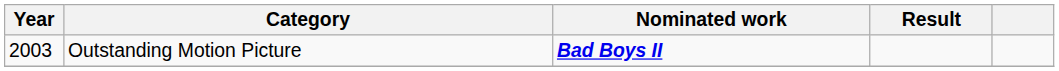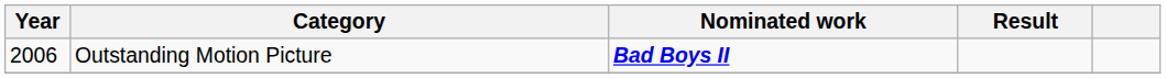 <table class=wikitable>
 <tr>
 <th width=4%>Year</th>
 <th width=40%>Category</th>
 <th width=26%>Nominated work</th>
 <th width=10%>Result</th>
 <th width=5%></th>
 </tr>
 <tr>
-<td>2003</td>
+<td>2006</td>
 <td>Outstanding Motion Picture</td>
 <td><strong><em><a href='#'>Bad Boys II</a></em></strong></td>
 <td></td>
 <td></td>
 </tr>
 <tr>
 </tr>
 </table>
